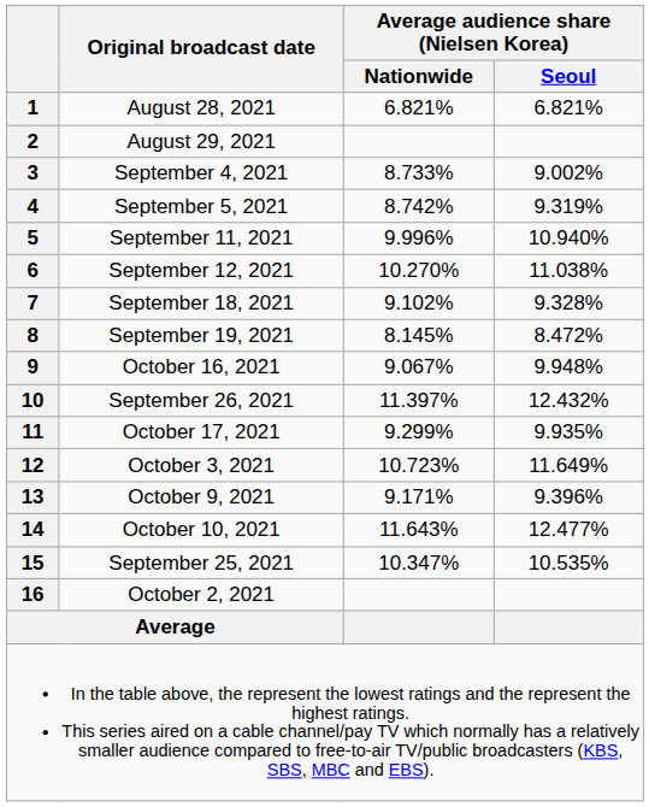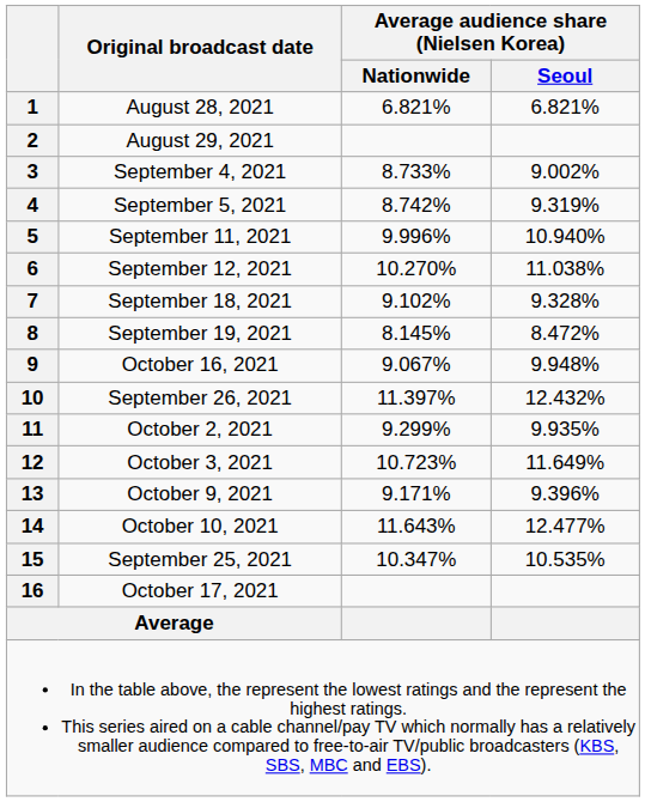 <table class="wikitable" style="text-align:center;max-width:500px; margin-left: auto; margin-right: auto; border: none;">
 <tr>
 </tr>
 <tr>
 <th rowspan="2"></th>
 <th rowspan="2">Original broadcast date</th>
 <th colspan="2">Average audience share<br>(Nielsen Korea)</th>
 </tr>
 <tr>
 <th width="110">Nationwide</th>
 <th width="110"><a href='#'>Seoul</a></th>
 </tr>
 <tr>
 <th>1</th>
 <td>August 28, 2021</td>
 <td>6.821% </td>
 <td>6.821% </td>
 </tr>
 <tr>
 <th>2</th>
 <td>August 29, 2021</td>
 <td> </td>
 <td> </td>
 </tr>
 <tr>
 <th>3</th>
 <td>September 4, 2021</td>
 <td>8.733% </td>
 <td>9.002% </td>
 </tr>
 <tr>
 <th>4</th>
 <td>September 5, 2021</td>
 <td>8.742% </td>
 <td>9.319% </td>
 </tr>
 <tr>
 <th>5</th>
 <td>September 11, 2021</td>
 <td>9.996% </td>
 <td>10.940% </td>
 </tr>
 <tr>
 <th>6</th>
 <td>September 12, 2021</td>
 <td>10.270% </td>
 <td>11.038% </td>
 </tr>
 <tr>
 <th>7</th>
 <td>September 18, 2021</td>
 <td>9.102% </td>
 <td>9.328% </td>
 </tr>
 <tr>
 <th>8</th>
 <td>September 19, 2021</td>
 <td>8.145% </td>
 <td>8.472% </td>
 </tr>
 <tr>
 <th>9</th>
 <td>October 16, 2021</td>
 <td>9.067% </td>
 <td>9.948% </td>
 </tr>
 <tr>
 <th>10</th>
 <td>September 26, 2021</td>
 <td>11.397% </td>
 <td>12.432% </td>
 </tr>
 <tr>
 <th>11</th>
-<td>October 17, 2021</td>
+<td>October 2, 2021</td>
 <td>9.299% </td>
 <td>9.935% </td>
 </tr>
 <tr>
 <th>12</th>
 <td>October 3, 2021</td>
 <td>10.723% </td>
 <td>11.649% </td>
 </tr>
 <tr>
 <th>13</th>
 <td>October 9, 2021</td>
 <td>9.171% </td>
 <td>9.396% </td>
 </tr>
 <tr>
 <th>14</th>
 <td>October 10, 2021</td>
 <td>11.643% </td>
 <td>12.477% </td>
 </tr>
 <tr>
 <th>15</th>
 <td>September 25, 2021</td>
 <td>10.347% </td>
 <td>10.535% </td>
 </tr>
 <tr>
 <th>16</th>
-<td>October 2, 2021</td>
+<td>October 17, 2021</td>
 <td> </td>
 <td> </td>
 </tr>
 <tr>
 <th colspan="2">Average</th>
 <th></th>
 <th></th>
 </tr>
 <tr>
 <td colspan="4" style="font-size:85%"><br><ul><li>In the table above, the <strong></strong> represent the lowest ratings and the <strong></strong> represent the highest ratings.</li><li>This series aired on a cable channel/pay TV which normally has a relatively smaller audience compared to free-to-air TV/public broadcasters (<a href='#'>KBS</a>, <a href='#'>SBS</a>, <a href='#'>MBC</a> and <a href='#'>EBS</a>).</li></ul></td>
 </tr>
 </table>
